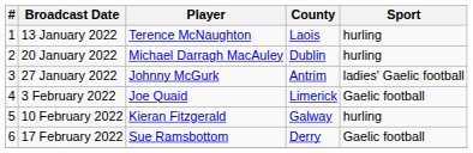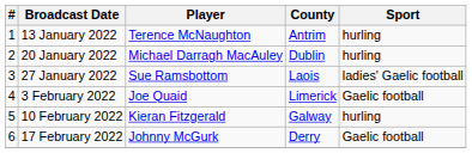 <table class="wikitable">
 <tr>
 <th>#</th>
 <th>Broadcast Date</th>
 <th>Player</th>
 <th>County</th>
 <th>Sport</th>
 </tr>
 <tr>
 <td>1</td>
 <td>13 January 2022</td>
 <td><a href='#'>Terence McNaughton</a></td>
-<td><a href='#'>Laois</a></td>
+<td><a href='#'>Antrim</a></td>
 <td>hurling</td>
 </tr>
 <tr>
 <td>2</td>
 <td>20 January 2022</td>
 <td><a href='#'>Michael Darragh MacAuley</a></td>
 <td><a href='#'>Dublin</a></td>
 <td>hurling</td>
 </tr>
 <tr>
 <td>3</td>
 <td>27 January 2022</td>
-<td><a href='#'>Johnny McGurk</a></td>
-<td><a href='#'>Antrim</a></td>
+<td><a href='#'>Sue Ramsbottom</a></td>
+<td><a href='#'>Laois</a></td>
 <td>ladies' Gaelic football</td>
 </tr>
 <tr>
 <td>4</td>
 <td>3 February 2022</td>
 <td><a href='#'>Joe Quaid</a></td>
 <td><a href='#'>Limerick</a></td>
 <td>Gaelic football</td>
 </tr>
 <tr>
 <td>5</td>
 <td>10 February 2022</td>
 <td><a href='#'>Kieran Fitzgerald</a></td>
 <td><a href='#'>Galway</a></td>
 <td>hurling</td>
 </tr>
 <tr>
 <td>6</td>
 <td>17 February 2022</td>
-<td><a href='#'>Sue Ramsbottom</a></td>
+<td><a href='#'>Johnny McGurk</a></td>
 <td><a href='#'>Derry</a></td>
 <td>Gaelic football</td>
 </tr>
 <tr>
 </tr>
 </table>
